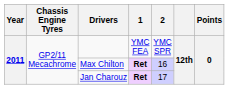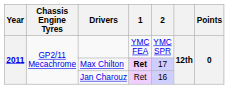 <table class="wikitable" style="text-align:center; font-size:85%;">
 <tr>
 <th>Year</th>
 <th>Chassis<br>Engine<br>Tyres</th>
 <th>Drivers</th>
 <th>1</th>
 <th>2</th>
 <th></th>
 <th>Points</th>
 </tr>
 <tr>
 <th rowspan=3><a href='#'>2011</a></th>
 <td rowspan=3><a href='#'>GP2/11</a><br><a href='#'>Mecachrome</a><br></td>
 <td></td>
 <td><a href='#'>YMC<br>FEA</a></td>
 <td><a href='#'>YMC<br>SPR</a></td>
 <th rowspan=3>12th</th>
 <th rowspan=3>0</th>
 </tr>
 <tr>
 <td align=left> <a href='#'>Max Chilton</a></td>
 <td bgcolor="#EFCFFF"><strong>Ret</strong></td>
-<td bgcolor="#CFCFFF">16</td>
+<td bgcolor="#CFCFFF">17</td>
 </tr>
 <tr>
 <td align=left> <a href='#'>Jan Charouz</a></td>
-<td bgcolor="#EFCFFF"><strong>Ret</strong></td>
-<td bgcolor="#CFCFFF">17</td>
+<td bgcolor="#EFCFFF">Ret</td>
+<td bgcolor="#CFCFFF">16</td>
 </tr>
 </table>
